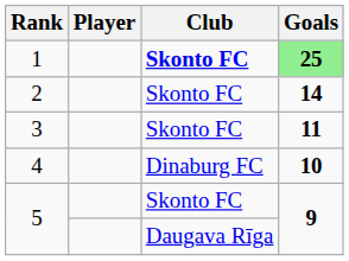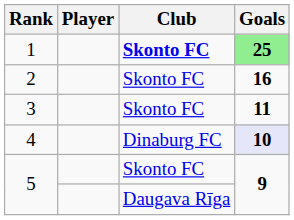 <table class="wikitable" style="text-align:center">
 <tr>
 <th>Rank</th>
 <th>Player</th>
 <th>Club</th>
 <th>Goals</th>
 </tr>
 <tr>
 <td>1</td>
 <td align="left"><strong></strong></td>
 <td align="left"><strong><a href='#'>Skonto FC</a></strong></td>
 <td style="background: lightgreen;"><strong>25</strong></td>
 </tr>
 <tr>
 <td>2</td>
 <td align="left"></td>
 <td align="left"><a href='#'>Skonto FC</a></td>
-<td><strong>14</strong></td>
+<td><strong>16</strong></td>
 </tr>
 <tr>
 <td>3</td>
 <td align="left"></td>
 <td align="left"><a href='#'>Skonto FC</a></td>
 <td><strong>11</strong></td>
 </tr>
 <tr>
 <td>4</td>
 <td align="left"></td>
 <td align="left"><a href='#'>Dinaburg FC</a></td>
-<td><strong>10</strong></td>
+<td style="background: lavender;"><strong>10</strong></td>
 </tr>
 <tr>
 <td rowspan=2>5</td>
 <td align="left"></td>
 <td align="left"><a href='#'>Skonto FC</a></td>
 <td rowspan=2><strong>9</strong></td>
 </tr>
 <tr>
 <td align="left"></td>
 <td align="left"><a href='#'>Daugava Rīga</a></td>
 </tr>
 </table>
